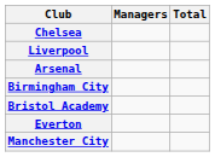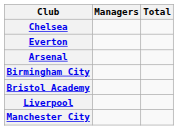 <table class="sortable wikitable plainrowheaders">
 <tr>
 <th scope="col">Club</th>
 <th scope="col">Managers</th>
 <th scope="col">Total</th>
 </tr>
 <tr>
 <th scope="row"><a href='#'>Chelsea</a></th>
 <td align="center"></td>
 <td align="center"></td>
 </tr>
 <tr>
-<th scope="row"><a href='#'>Liverpool</a></th>
+<th scope="row"><a href='#'>Everton</a></th>
 <td align="center"></td>
 <td align="center"></td>
 </tr>
 <tr>
 <th scope="row"><a href='#'>Arsenal</a></th>
 <td align="center"></td>
 <td align="center"></td>
 </tr>
 <tr>
 <th scope="row"><a href='#'>Birmingham City</a></th>
 <td align="center"></td>
 <td align="center"></td>
 </tr>
 <tr>
 <th scope="row"><a href='#'>Bristol Academy</a></th>
 <td align="center"></td>
 <td align="center"></td>
 </tr>
 <tr>
-<th scope="row"><a href='#'>Everton</a></th>
+<th scope="row"><a href='#'>Liverpool</a></th>
 <td align="center"></td>
 <td align="center"></td>
 </tr>
 <tr>
 <th scope="row"><a href='#'>Manchester City</a></th>
 <td align="center"></td>
 <td align="center"></td>
 </tr>
 </table>
